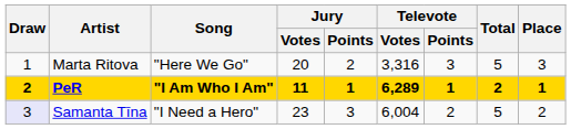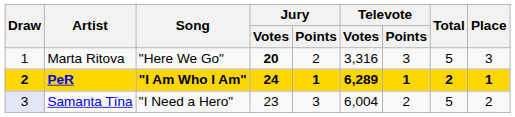 <table class="sortable wikitable" style="margin: 1em auto 1em auto; text-align:center">
 <tr>
 <th rowspan="2">Draw</th>
 <th rowspan="2">Artist</th>
 <th rowspan="2">Song</th>
 <th colspan="2">Jury</th>
 <th colspan="2">Televote</th>
 <th rowspan="2">Total</th>
 <th rowspan="2">Place</th>
 </tr>
 <tr>
 <th>Votes</th>
 <th>Points</th>
 <th>Votes</th>
 <th>Points</th>
 </tr>
 <tr>
 <td>1</td>
 <td align="left">Marta Ritova</td>
 <td align="left">"Here We Go"</td>
-<td>20</td>
+<td><strong>20</strong></td>
 <td>2</td>
 <td>3,316</td>
 <td>3</td>
 <td>5</td>
 <td>3</td>
 </tr>
 <tr style="font-weight:bold; background:gold;">
 <td>2</td>
 <td align="left"><a href='#'>PeR</a></td>
 <td align="left">"I Am Who I Am"</td>
-<td>11</td>
+<td>24</td>
 <td>1</td>
 <td>6,289</td>
 <td>1</td>
 <td>2</td>
 <td>1</td>
 </tr>
 <tr>
 <td style="background: lavender;">3</td>
 <td align="left"><a href='#'>Samanta Tīna</a></td>
 <td align="left">"I Need a Hero"</td>
 <td>23</td>
 <td>3</td>
 <td>6,004</td>
 <td>2</td>
 <td>5</td>
 <td>2</td>
 </tr>
 </table>
